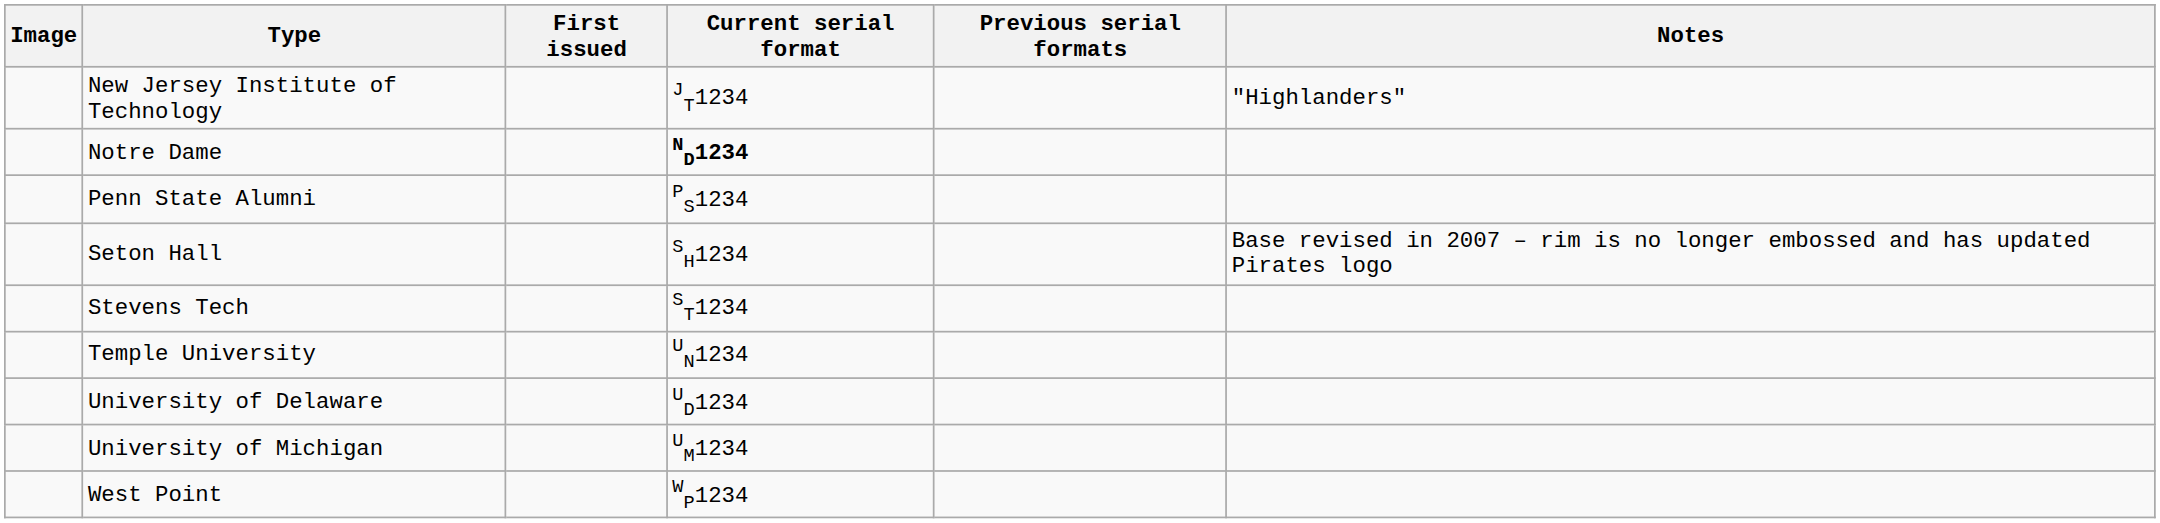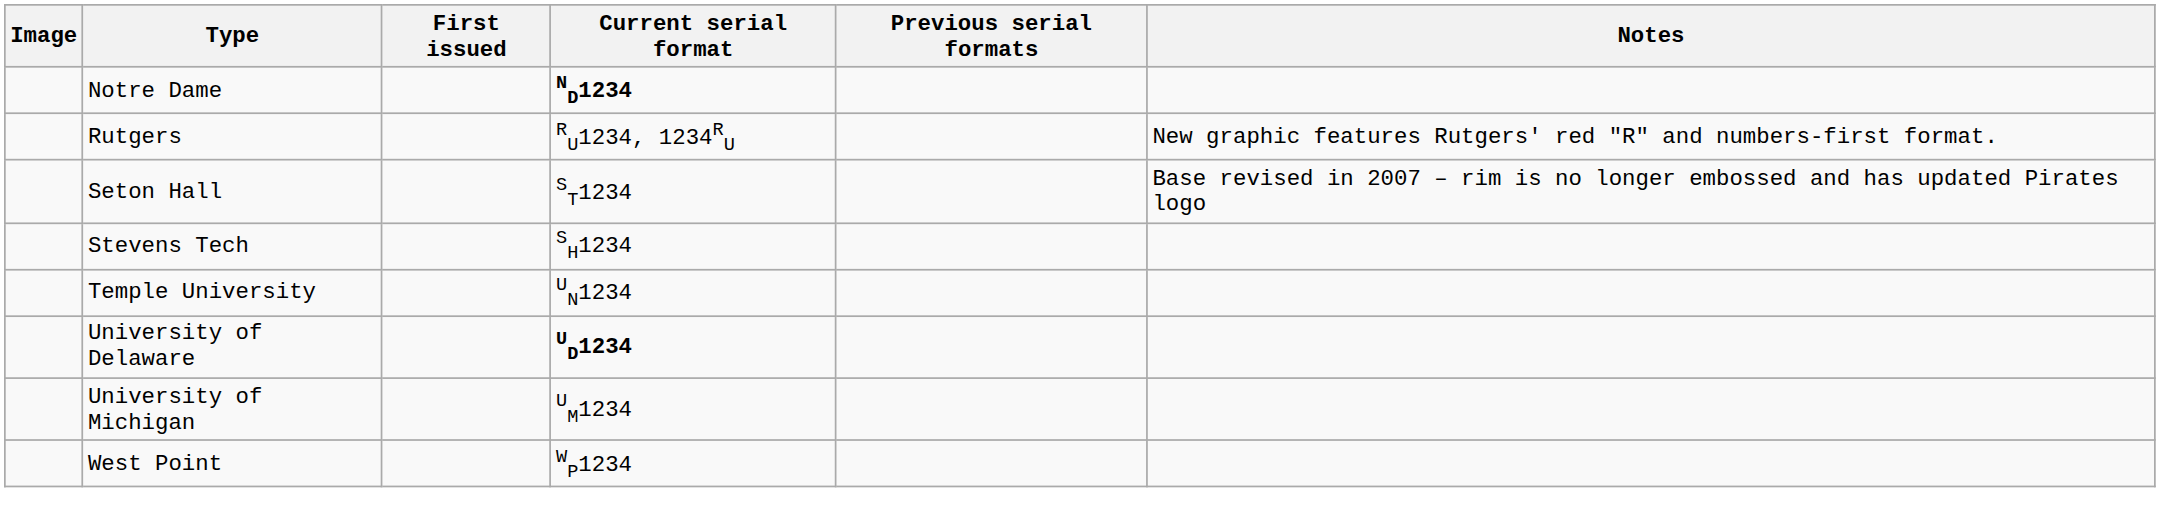 <table class="wikitable sortable">
 <tr>
 <th>Image</th>
 <th>Type</th>
 <th>First issued</th>
 <th>Current serial format</th>
 <th>Previous serial formats</th>
 <th>Notes</th>
 </tr>
 <tr>
 <td></td>
-<td>New Jersey Institute of Technology</td>
-<td></td>
-<td><sup>J</sup><sub>T</sub>1234</td>
-<td></td>
-<td>"Highlanders"</td>
-</tr>
-<tr>
-<td></td>
 <td>Notre Dame</td>
 <td></td>
 <td><strong><sup>N</sup><sub>D</sub>1234</strong></td>
 <td></td>
 <td></td>
 </tr>
 <tr>
 <td></td>
-<td>Penn State Alumni</td>
+<td>Rutgers</td>
 <td></td>
-<td><sup>P</sup><sub>S</sub>1234</td>
+<td><sup>R</sup><sub>U</sub>1234, 1234<sup>R</sup><sub>U</sub></td>
 <td></td>
-<td></td>
+<td>New graphic features Rutgers' red "R" and numbers-first format.</td>
 </tr>
 <tr>
 <td></td>
 <td>Seton Hall</td>
 <td></td>
-<td><sup>S</sup><sub>H</sub>1234</td>
+<td><sup>S</sup><sub>T</sub>1234</td>
 <td></td>
 <td>Base revised in 2007 – rim is no longer embossed and has updated Pirates logo</td>
 </tr>
 <tr>
 <td></td>
 <td>Stevens Tech</td>
 <td></td>
-<td><sup>S</sup><sub>T</sub>1234</td>
+<td><sup>S</sup><sub>H</sub>1234</td>
 <td></td>
 <td></td>
 </tr>
 <tr>
 <td></td>
 <td>Temple University</td>
 <td></td>
 <td><sup>U</sup><sub>N</sub>1234</td>
 <td></td>
 <td></td>
 </tr>
 <tr>
 <td></td>
 <td>University of Delaware</td>
 <td></td>
-<td><sup>U</sup><sub>D</sub>1234</td>
+<td><strong><sup>U</sup><sub>D</sub>1234</strong></td>
 <td></td>
 <td></td>
 </tr>
 <tr>
 <td></td>
 <td>University of Michigan</td>
 <td></td>
 <td><sup>U</sup><sub>M</sub>1234</td>
 <td></td>
 <td></td>
 </tr>
 <tr>
 <td></td>
 <td>West Point</td>
 <td></td>
 <td><sup>W</sup><sub>P</sub>1234</td>
 <td></td>
 <td></td>
 </tr>
 </table>
